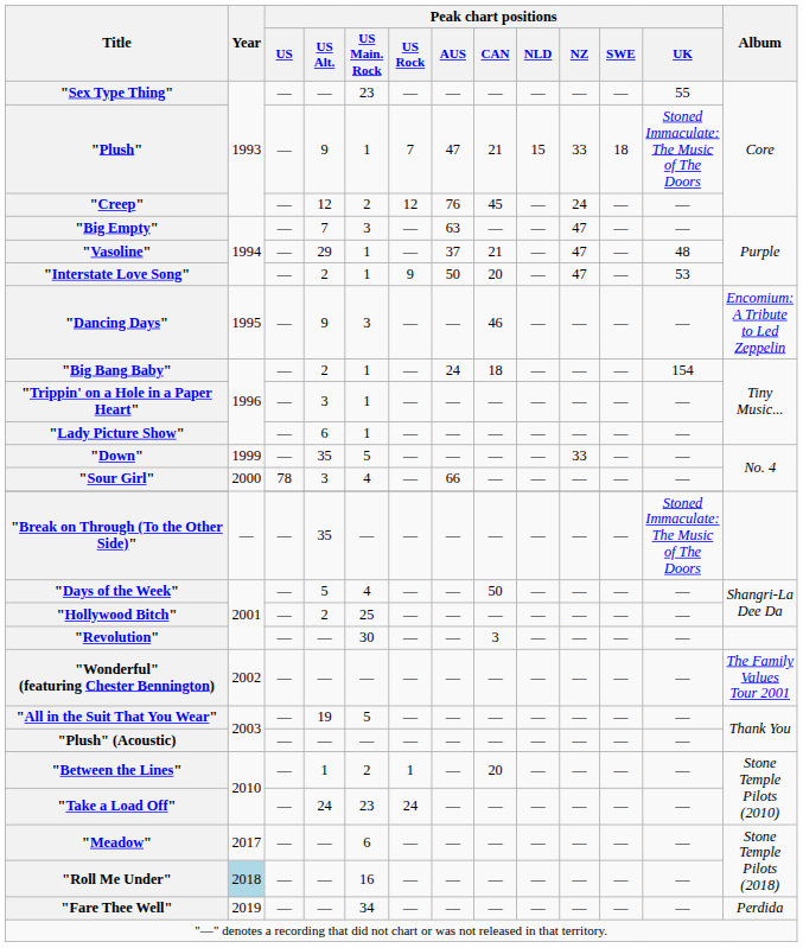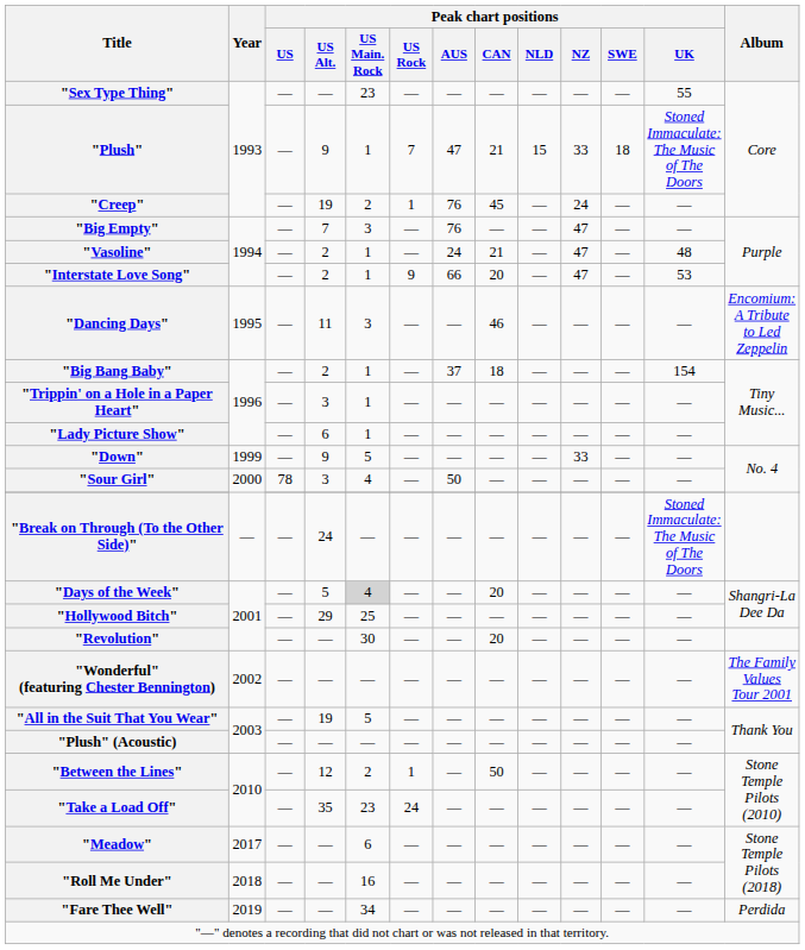 <table class="wikitable plainrowheaders" style="text-align:center;">
 <tr>
 <th scope="col" rowspan="2" style="width:18em;">Title</th>
 <th scope="col" rowspan="2">Year</th>
 <th scope="col" colspan="10">Peak chart positions</th>
 <th scope="col" rowspan="2">Album</th>
 </tr>
 <tr>
 <th scope="col" style="width:3em;font-size:90%;"><a href='#'>US</a><br></th>
 <th scope="col" style="width:3em;font-size:90%;"><a href='#'>US<br>Alt.</a><br></th>
 <th scope="col" style="width:3em;font-size:90%;"><a href='#'>US<br>Main.<br>Rock</a><br></th>
 <th scope="col" style="width:3em;font-size:90%;"><a href='#'>US<br>Rock</a><br></th>
 <th scope="col" style="width:3em;font-size:90%;"><a href='#'>AUS</a><br></th>
 <th scope="col" style="width:3em;font-size:90%;"><a href='#'>CAN</a><br></th>
 <th scope="col" style="width:3em;font-size:90%;"><a href='#'>NLD</a><br></th>
 <th scope="col" style="width:3em;font-size:90%;"><a href='#'>NZ</a><br></th>
 <th scope="col" style="width:3em;font-size:90%;"><a href='#'>SWE</a><br></th>
 <th scope="col" style="width:3em;font-size:90%;"><a href='#'>UK</a><br></th>
 </tr>
 <tr>
 <th scope="row">"<a href='#'>Sex Type Thing</a>"</th>
 <td rowspan="3">1993</td>
 <td>—</td>
 <td>—</td>
 <td>23</td>
 <td>—</td>
 <td>—</td>
 <td>—</td>
 <td>—</td>
 <td>—</td>
 <td>—</td>
 <td>55</td>
 <td rowspan="3"><em>Core</em></td>
 </tr>
 <tr>
 <th scope="row">"<a href='#'>Plush</a>"</th>
 <td>—</td>
 <td>9</td>
 <td>1</td>
 <td>7</td>
 <td>47</td>
 <td>21</td>
 <td>15</td>
 <td>33</td>
 <td>18</td>
 <td><em><a href='#'>Stoned Immaculate: The Music of The Doors</a></em></td>
 </tr>
 <tr>
 <th scope="row">"<a href='#'>Creep</a>"</th>
 <td>—</td>
-<td>12</td>
+<td>19</td>
 <td>2</td>
-<td>12</td>
+<td>1</td>
 <td>76</td>
 <td>45</td>
 <td>—</td>
 <td>24</td>
 <td>—</td>
 <td>—</td>
 </tr>
 <tr>
 <th scope="row">"<a href='#'>Big Empty</a>"</th>
 <td rowspan="3">1994</td>
 <td>—</td>
 <td>7</td>
 <td>3</td>
 <td>—</td>
-<td>63</td>
+<td>76</td>
 <td>—</td>
 <td>—</td>
 <td>47</td>
 <td>—</td>
 <td>—</td>
 <td rowspan="3"><em>Purple</em></td>
 </tr>
 <tr>
 <th scope="row">"<a href='#'>Vasoline</a>"</th>
 <td>—</td>
-<td>29</td>
+<td>2</td>
 <td>1</td>
 <td>—</td>
-<td>37</td>
+<td>24</td>
 <td>21</td>
 <td>—</td>
 <td>47</td>
 <td>—</td>
 <td>48</td>
 </tr>
 <tr>
 <th scope="row">"<a href='#'>Interstate Love Song</a>"</th>
 <td>—</td>
 <td>2</td>
 <td>1</td>
 <td>9</td>
-<td>50</td>
+<td>66</td>
 <td>20</td>
 <td>—</td>
 <td>47</td>
 <td>—</td>
 <td>53</td>
 </tr>
 <tr>
 <th scope="row">"<a href='#'>Dancing Days</a>"</th>
 <td>1995</td>
 <td>—</td>
-<td>9</td>
+<td>11</td>
 <td>3</td>
 <td>—</td>
 <td>—</td>
 <td>46</td>
 <td>—</td>
 <td>—</td>
 <td>—</td>
 <td>—</td>
 <td><em><a href='#'>Encomium: A Tribute to Led Zeppelin</a></em></td>
 </tr>
 <tr>
 <th scope="row">"<a href='#'>Big Bang Baby</a>"</th>
 <td rowspan="3">1996</td>
 <td>—</td>
 <td>2</td>
 <td>1</td>
 <td>—</td>
-<td>24</td>
+<td>37</td>
 <td>18</td>
 <td>—</td>
 <td>—</td>
 <td>—</td>
 <td>154</td>
 <td rowspan="3"><em>Tiny Music...</em></td>
 </tr>
 <tr>
 <th scope="row">"<a href='#'>Trippin' on a Hole in a Paper Heart</a>"</th>
 <td>—</td>
 <td>3</td>
 <td>1</td>
 <td>—</td>
 <td>—</td>
 <td>—</td>
 <td>—</td>
 <td>—</td>
 <td>—</td>
 <td>—</td>
 </tr>
 <tr>
 <th scope="row">"<a href='#'>Lady Picture Show</a>"</th>
 <td>—</td>
 <td>6</td>
 <td>1</td>
 <td>—</td>
 <td>—</td>
 <td>—</td>
 <td>—</td>
 <td>—</td>
 <td>—</td>
 <td>—</td>
 </tr>
 <tr>
 <th scope="row">"<a href='#'>Down</a>"</th>
 <td>1999</td>
 <td>—</td>
-<td>35</td>
+<td>9</td>
 <td>5</td>
 <td>—</td>
 <td>—</td>
 <td>—</td>
 <td>—</td>
 <td>33</td>
 <td>—</td>
 <td>—</td>
 <td rowspan="2"><em>No. 4</em></td>
 </tr>
 <tr>
 <th scope="row">"<a href='#'>Sour Girl</a>"</th>
 <td rowspan="2">2000</td>
 <td>78</td>
 <td>3</td>
 <td>4</td>
 <td>—</td>
-<td>66</td>
+<td>50</td>
 <td>—</td>
 <td>—</td>
 <td>—</td>
 <td>—</td>
 <td>—</td>
 </tr>
 <tr>
 </tr>
 <tr>
 <th scope="row">"<a href='#'>Break on Through (To the Other Side)</a>"</th>
 <td>—</td>
 <td>—</td>
-<td>35</td>
+<td>24</td>
 <td>—</td>
 <td>—</td>
 <td>—</td>
 <td>—</td>
 <td>—</td>
 <td>—</td>
 <td>—</td>
 <td><em><a href='#'>Stoned Immaculate: The Music of The Doors</a></em></td>
 </tr>
 <tr>
 <th scope="row">"<a href='#'>Days of the Week</a>"</th>
 <td rowspan="3">2001</td>
 <td>—</td>
 <td>5</td>
-<td>4</td>
+<td style="background: lightgrey;">4</td>
 <td>—</td>
 <td>—</td>
-<td>50</td>
+<td>20</td>
 <td>—</td>
 <td>—</td>
 <td>—</td>
 <td>—</td>
 <td rowspan="2"><em>Shangri-La Dee Da</em></td>
 </tr>
 <tr>
 <th scope="row">"<a href='#'>Hollywood Bitch</a>"</th>
 <td>—</td>
-<td>2</td>
+<td>29</td>
 <td>25</td>
 <td>—</td>
 <td>—</td>
 <td>—</td>
 <td>—</td>
 <td>—</td>
 <td>—</td>
 <td>—</td>
 </tr>
 <tr>
 <th scope="row">"<a href='#'>Revolution</a>"</th>
 <td>—</td>
 <td>—</td>
 <td>30</td>
 <td>—</td>
 <td>—</td>
-<td>3</td>
+<td>20</td>
 <td>—</td>
 <td>—</td>
 <td>—</td>
 <td>—</td>
 <td></td>
 </tr>
 <tr>
 <th scope="row">"Wonderful"<br><span>(featuring <a href='#'>Chester Bennington</a>)</span></th>
 <td>2002</td>
 <td>—</td>
 <td>—</td>
 <td>—</td>
 <td>—</td>
 <td>—</td>
 <td>—</td>
 <td>—</td>
 <td>—</td>
 <td>—</td>
 <td>—</td>
 <td><em><a href='#'>The Family Values Tour 2001</a></em></td>
 </tr>
 <tr>
 <th scope="row">"<a href='#'>All in the Suit That You Wear</a>"</th>
 <td rowspan="2">2003</td>
 <td>—</td>
 <td>19</td>
 <td>5</td>
 <td>—</td>
 <td>—</td>
 <td>—</td>
 <td>—</td>
 <td>—</td>
 <td>—</td>
 <td>—</td>
 <td rowspan="2"><em>Thank You</em></td>
 </tr>
 <tr>
 <th scope="row">"Plush" (Acoustic)</th>
 <td>—</td>
 <td>—</td>
 <td>—</td>
 <td>—</td>
 <td>—</td>
 <td>—</td>
 <td>—</td>
 <td>—</td>
 <td>—</td>
 <td>—</td>
 </tr>
 <tr>
 <th scope="row">"<a href='#'>Between the Lines</a>"</th>
 <td rowspan="2">2010</td>
 <td>—</td>
-<td>1</td>
+<td>12</td>
 <td>2</td>
 <td>1</td>
 <td>—</td>
-<td>20</td>
+<td>50</td>
 <td>—</td>
 <td>—</td>
 <td>—</td>
 <td>—</td>
 <td rowspan="2"><em>Stone Temple Pilots<br>(2010)</em></td>
 </tr>
 <tr>
 <th scope="row">"<a href='#'>Take a Load Off</a>"</th>
 <td>—</td>
-<td>24</td>
+<td>35</td>
 <td>23</td>
 <td>24</td>
 <td>—</td>
 <td>—</td>
 <td>—</td>
 <td>—</td>
 <td>—</td>
 <td>—</td>
 </tr>
 <tr>
 <th scope="row">"<a href='#'>Meadow</a>"</th>
 <td>2017</td>
 <td>—</td>
 <td>—</td>
 <td>6</td>
 <td>—</td>
 <td>—</td>
 <td>—</td>
 <td>—</td>
 <td>—</td>
 <td>—</td>
 <td>—</td>
 <td rowspan="2"><em>Stone Temple Pilots<br>(2018)</em></td>
 </tr>
 <tr>
 <th scope="row">"Roll Me Under"</th>
-<td style="background: lightblue;">2018</td>
+<td>2018</td>
 <td>—</td>
 <td>—</td>
 <td>16</td>
 <td>—</td>
 <td>—</td>
 <td>—</td>
 <td>—</td>
 <td>—</td>
 <td>—</td>
 <td>—</td>
 </tr>
 <tr>
 <th scope="row">"Fare Thee Well"</th>
 <td>2019</td>
 <td>—</td>
 <td>—</td>
 <td>34</td>
 <td>—</td>
 <td>—</td>
 <td>—</td>
 <td>—</td>
 <td>—</td>
 <td>—</td>
 <td>—</td>
 <td><em>Perdida</em></td>
 </tr>
 <tr>
 <td colspan="15" style="font-size:90%">"—" denotes a recording that did not chart or was not released in that territory.</td>
 </tr>
 </table>
